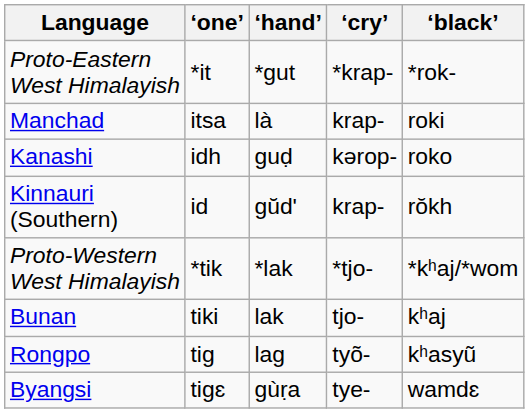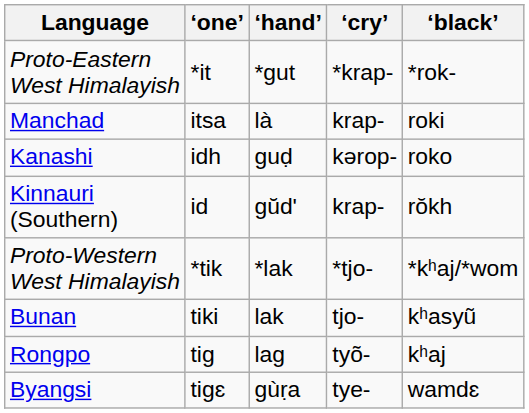 <table class="wikitable">
 <tr>
 <th>Language</th>
 <th>‘one’</th>
 <th>‘hand’</th>
 <th>‘cry’</th>
 <th>‘black’</th>
 </tr>
 <tr>
 <td><em>Proto-Eastern <br>West Himalayish</em></td>
 <td>*it</td>
 <td>*gut</td>
 <td>*krap-</td>
 <td>*rok-</td>
 </tr>
 <tr>
 <td><a href='#'>Manchad</a></td>
 <td>itsa</td>
 <td>là</td>
 <td>krap-</td>
 <td>roki</td>
 </tr>
 <tr>
 <td><a href='#'>Kanashi</a></td>
 <td>idh</td>
 <td>guḍ</td>
 <td>kərop-</td>
 <td>roko</td>
 </tr>
 <tr>
 <td><a href='#'>Kinnauri</a> <br>(Southern)</td>
 <td>id</td>
 <td>gŭd'</td>
 <td>krap-</td>
 <td>rŏkh</td>
 </tr>
 <tr>
 <td><em>Proto-Western <br>West Himalayish</em></td>
 <td>*tik</td>
 <td>*lak</td>
 <td>*tjo-</td>
 <td>*kʰaj/*wom</td>
 </tr>
 <tr>
 <td><a href='#'>Bunan</a></td>
 <td>tiki</td>
 <td>lak</td>
 <td>tjo-</td>
-<td>kʰaj</td>
+<td>kʰasyũ</td>
 </tr>
 <tr>
 <td><a href='#'>Rongpo</a></td>
 <td>tig</td>
 <td>lag</td>
 <td>tyõ-</td>
-<td>kʰasyũ</td>
+<td>kʰaj</td>
 </tr>
 <tr>
 <td><a href='#'>Byangsi</a></td>
 <td>tigɛ</td>
 <td>gùṛa</td>
 <td>tye-</td>
 <td>wamdɛ</td>
 </tr>
 </table>
